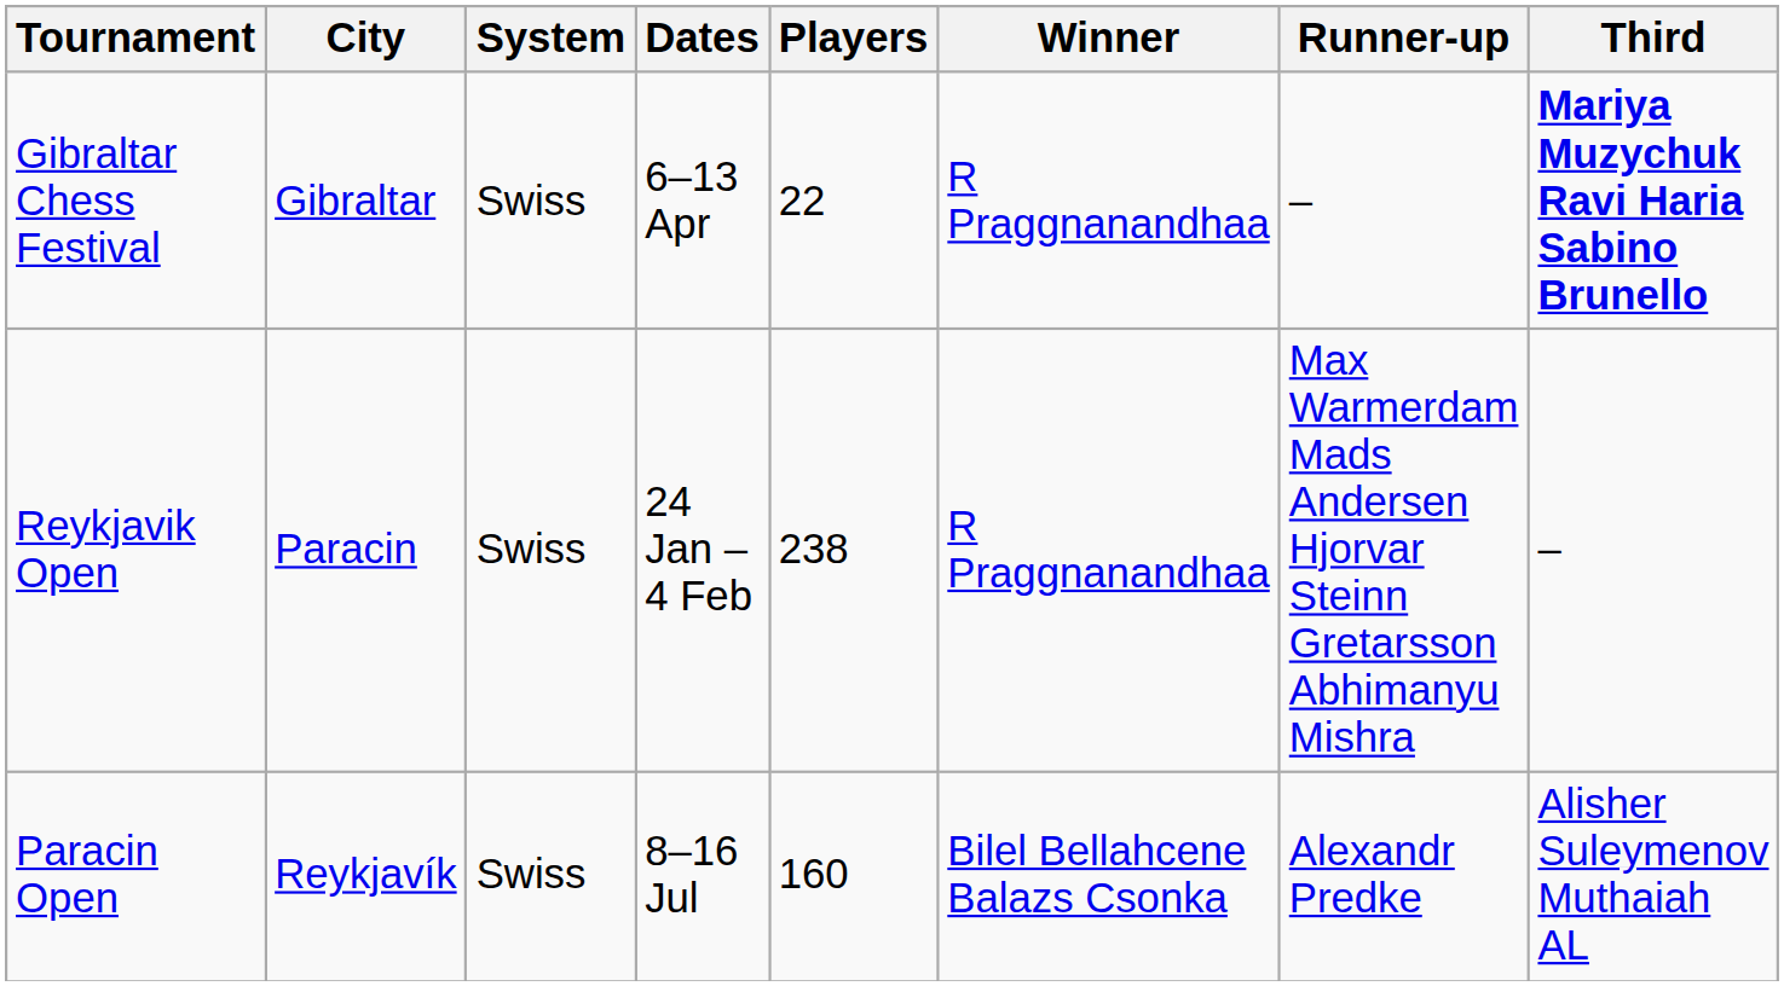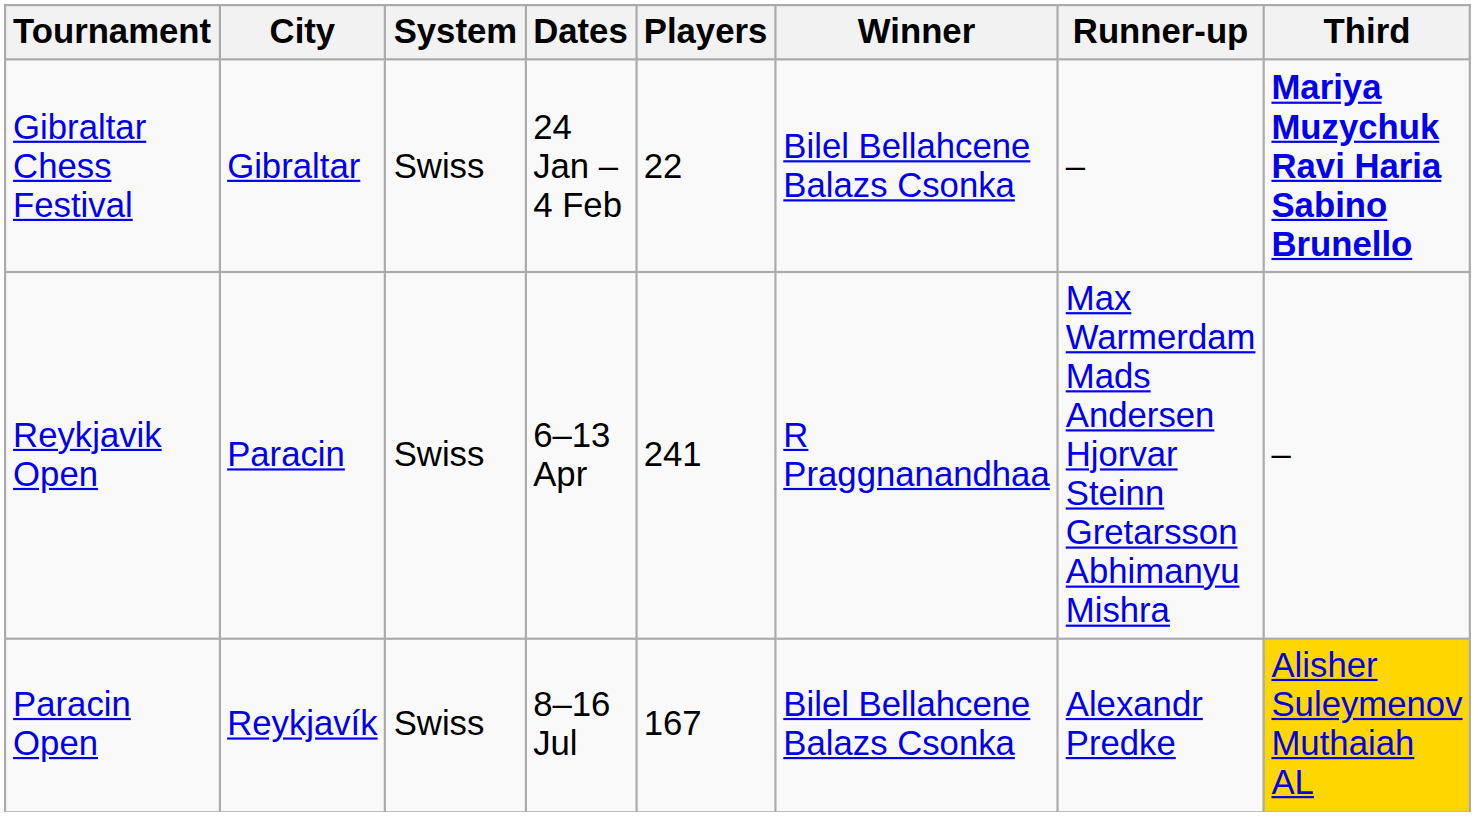 <table class="wikitable">
 <tr>
 <th>Tournament</th>
 <th>City</th>
 <th>System</th>
 <th>Dates</th>
 <th>Players</th>
 <th>Winner</th>
 <th>Runner-up</th>
 <th>Third</th>
 </tr>
 <tr>
 <td><a href='#'>Gibraltar Chess Festival</a></td>
 <td> <a href='#'>Gibraltar</a></td>
 <td>Swiss</td>
-<td>6–13 Apr</td>
+<td>24 Jan – 4 Feb</td>
 <td>22</td>
-<td> <a href='#'>R Praggnanandhaa</a></td>
+<td> <a href='#'>Bilel Bellahcene</a><br> <a href='#'>Balazs Csonka</a></td>
 <td>–</td>
 <td><strong> <a href='#'>Mariya Muzychuk</a><br> <a href='#'>Ravi Haria</a><br> <a href='#'>Sabino Brunello</a></strong></td>
 </tr>
 <tr>
 <td><a href='#'>Reykjavik Open</a></td>
 <td> <a href='#'>Paracin</a></td>
 <td>Swiss</td>
-<td>24 Jan – 4 Feb</td>
-<td>238</td>
+<td>6–13 Apr</td>
+<td>241</td>
 <td> <a href='#'>R Praggnanandhaa</a></td>
 <td> <a href='#'>Max Warmerdam</a><br> <a href='#'>Mads Andersen</a><br> <a href='#'>Hjorvar Steinn Gretarsson</a><br> <a href='#'>Abhimanyu Mishra</a></td>
 <td>–</td>
 </tr>
 <tr>
 <td><a href='#'>Paracin Open</a></td>
 <td> <a href='#'>Reykjavík</a></td>
 <td>Swiss</td>
 <td>8–16 Jul</td>
-<td>160</td>
+<td>167</td>
 <td> <a href='#'>Bilel Bellahcene</a><br> <a href='#'>Balazs Csonka</a></td>
 <td> <a href='#'>Alexandr Predke</a></td>
-<td> <a href='#'>Alisher Suleymenov</a><br> <a href='#'>Muthaiah AL</a></td>
+<td style="background: gold;"> <a href='#'>Alisher Suleymenov</a><br> <a href='#'>Muthaiah AL</a></td>
 </tr>
 </table>
